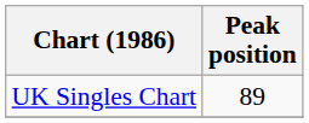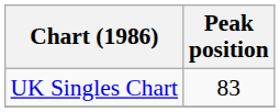 <table class="wikitable sortable">
 <tr>
 <th>Chart (1986)</th>
 <th>Peak<br>position</th>
 </tr>
 <tr>
 <td><a href='#'>UK Singles Chart</a></td>
-<td style="text-align:center;">89</td>
+<td style="text-align:center;">83</td>
 </tr>
 <tr>
 </tr>
 </table>
